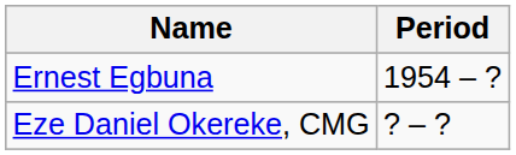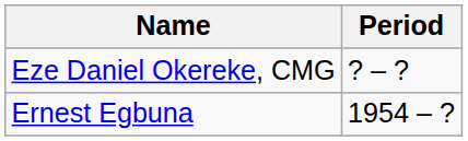 <table class="wikitable">
 <tr>
 <th>Name</th>
 <th>Period</th>
 </tr>
 <tr>
+<td><a href='#'>Eze Daniel Okereke</a>, CMG</td>
+<td>? – ?</td>
+</tr>
+<tr>
 <td><a href='#'>Ernest Egbuna</a></td>
 <td>1954 – ?</td>
 </tr>
-<tr>
-<td><a href='#'>Eze Daniel Okereke</a>, CMG</td>
-<td>? – ?</td>
-</tr>
 </table>
